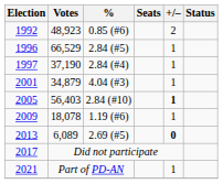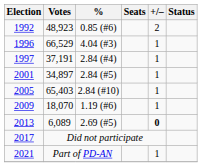 <table class=wikitable style=text-align:center>
 <tr>
 <th>Election</th>
 <th>Votes</th>
 <th>%</th>
 <th>Seats</th>
 <th>+/–</th>
 <th>Status</th>
 </tr>
 <tr>
 <td><a href='#'>1992</a></td>
 <td>48,923</td>
 <td>0.85 (#6)</td>
 <td></td>
 <td> 2</td>
 <td></td>
 </tr>
 <tr>
 <td><a href='#'>1996</a></td>
 <td>66,529</td>
-<td>2.84 (#5)</td>
+<td>4.04 (#3)</td>
 <td></td>
 <td> 1</td>
 <td></td>
 </tr>
 <tr>
 <td><a href='#'>1997</a></td>
-<td>37,190</td>
+<td>37,191</td>
 <td>2.84 (#4)</td>
 <td></td>
 <td> 1</td>
 <td></td>
 </tr>
 <tr>
 <td><a href='#'>2001</a></td>
-<td>34,879</td>
-<td>4.04 (#3)</td>
+<td>34,897</td>
+<td>2.84 (#5)</td>
 <td></td>
 <td> 1</td>
 <td></td>
 </tr>
 <tr>
 <td><a href='#'>2005</a></td>
-<td>56,403</td>
+<td>65,403</td>
 <td>2.84 (#10)</td>
 <td></td>
-<td><strong> 1</strong></td>
+<td> 1</td>
 <td></td>
 </tr>
 <tr>
 <td><a href='#'>2009</a></td>
-<td>18,078</td>
+<td>18,070</td>
 <td>1.19 (#6)</td>
 <td></td>
 <td> 1</td>
 <td></td>
 </tr>
 <tr>
 <td><a href='#'>2013</a></td>
 <td>6,089</td>
 <td>2.69 (#5)</td>
 <td></td>
 <td><strong> 0</strong></td>
 <td></td>
 </tr>
 <tr>
 <td><a href='#'>2017</a></td>
 <td colspan=4><em>Did not participate</em></td>
 <td></td>
 </tr>
 <tr>
 <td><a href='#'>2021</a></td>
 <td colspan="2"><em>Part of <a href='#'>PD-AN</a></em></td>
 <td></td>
 <td> 1</td>
 <td></td>
 </tr>
 <tr>
 </tr>
 </table>
